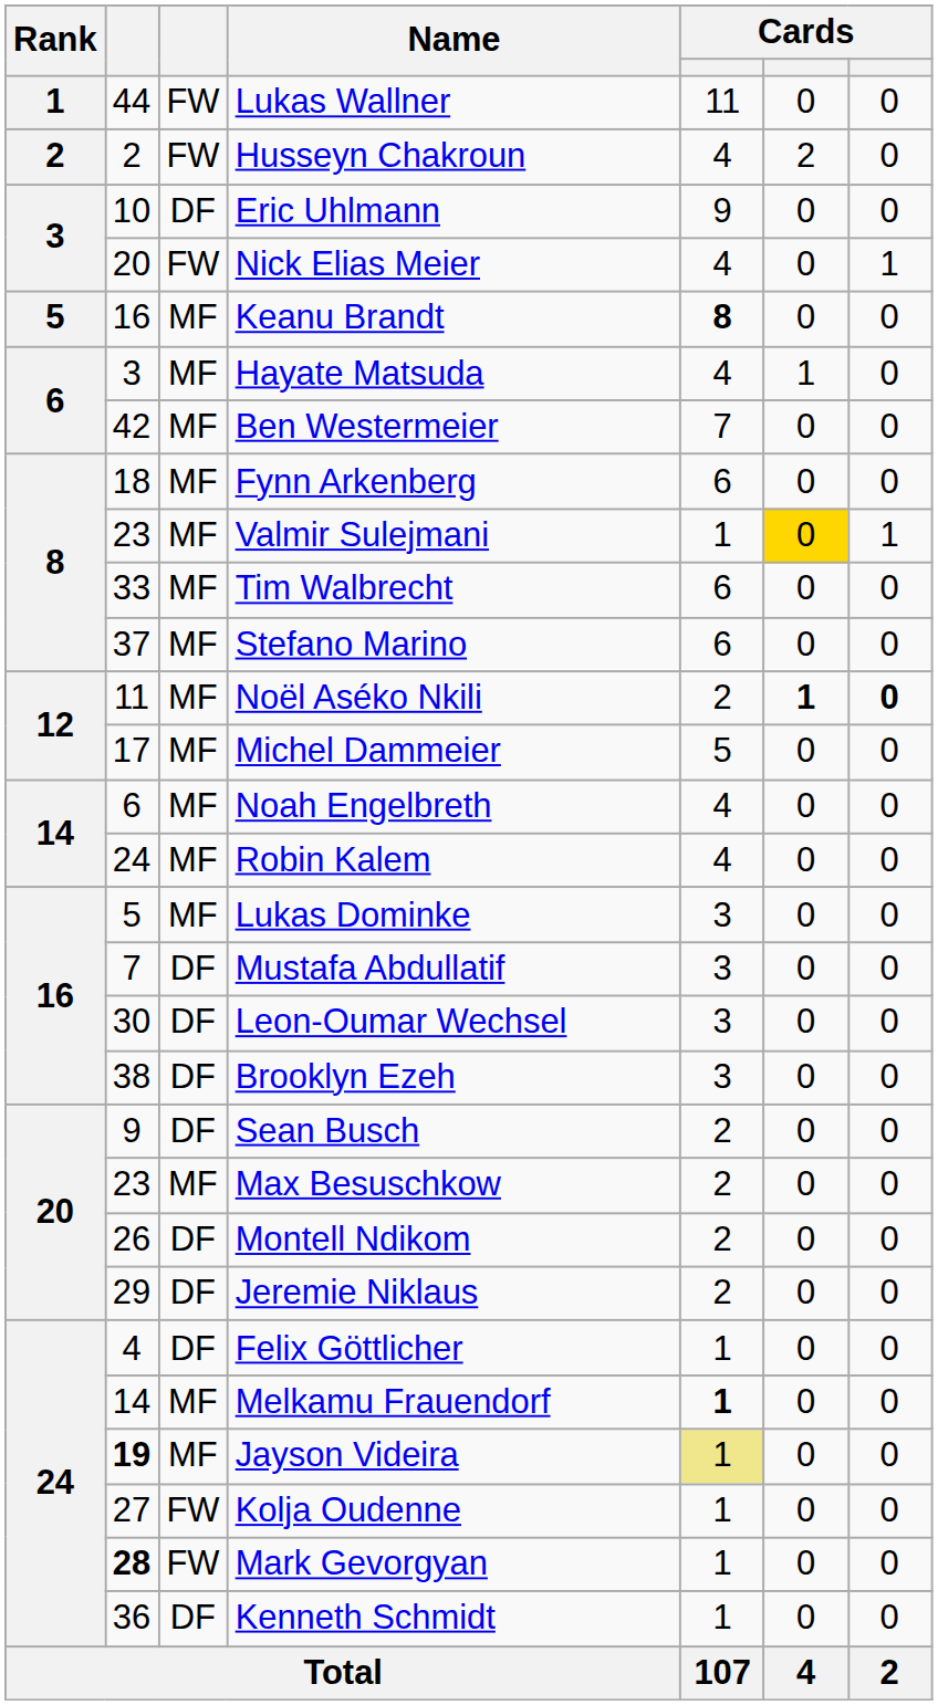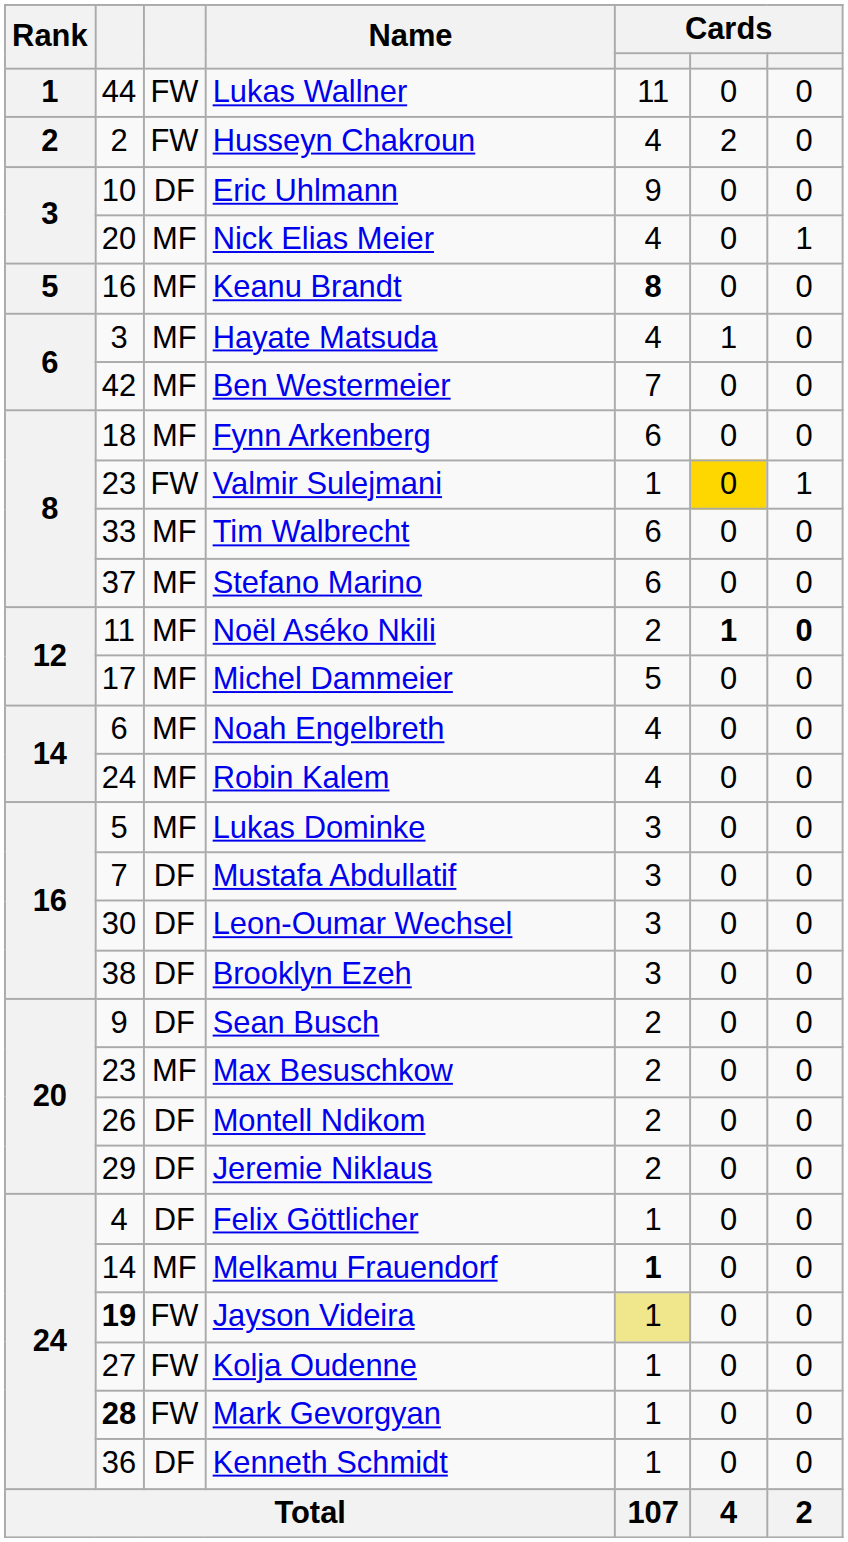 <table class="wikitable" style="text-align:center;">
 <tr>
 <th rowspan=2>Rank</th>
 <th rowspan=2></th>
 <th rowspan=2></th>
 <th rowspan=2 width=205>Name</th>
 <th colspan=3 width=110>Cards</th>
 </tr>
 <tr>
 <th width=30></th>
 <th width=30></th>
 <th width=30></th>
 </tr>
 <tr>
 <th>1</th>
 <td>44</td>
 <td>FW</td>
 <td align="left"> <a href='#'>Lukas Wallner</a></td>
 <td>11</td>
 <td>0</td>
 <td>0</td>
 </tr>
 <tr>
 <th>2</th>
 <td>2</td>
 <td>FW</td>
 <td align="left"> <a href='#'>Husseyn Chakroun</a></td>
 <td>4</td>
 <td>2</td>
 <td>0</td>
 </tr>
 <tr>
 <th rowspan=2>3</th>
 <td>10</td>
 <td>DF</td>
 <td align="left"> <a href='#'>Eric Uhlmann</a></td>
 <td>9</td>
 <td>0</td>
 <td>0</td>
 </tr>
 <tr>
 <td>20</td>
-<td>FW</td>
+<td>MF</td>
 <td align="left"> <a href='#'>Nick Elias Meier</a></td>
 <td>4</td>
 <td>0</td>
 <td>1</td>
 </tr>
 <tr>
 <th>5</th>
 <td>16</td>
 <td>MF</td>
 <td align="left"> <a href='#'>Keanu Brandt</a></td>
 <td><strong>8</strong></td>
 <td>0</td>
 <td>0</td>
 </tr>
 <tr>
 <th rowspan=2>6</th>
 <td>3</td>
 <td>MF</td>
 <td align="left"> <a href='#'>Hayate Matsuda</a></td>
 <td>4</td>
 <td>1</td>
 <td>0</td>
 </tr>
 <tr>
 <td>42</td>
 <td>MF</td>
 <td align="left"> <a href='#'>Ben Westermeier</a></td>
 <td>7</td>
 <td>0</td>
 <td>0</td>
 </tr>
 <tr>
 <th rowspan=4>8</th>
 <td>18</td>
 <td>MF</td>
 <td align="left"> <a href='#'>Fynn Arkenberg</a></td>
 <td>6</td>
 <td>0</td>
 <td>0</td>
 </tr>
 <tr>
 <td>23</td>
-<td>MF</td>
+<td>FW</td>
 <td align="left"> <a href='#'>Valmir Sulejmani</a></td>
 <td>1</td>
 <td style="background: gold;">0</td>
 <td>1</td>
 </tr>
 <tr>
 <td>33</td>
 <td>MF</td>
 <td align="left"> <a href='#'>Tim Walbrecht</a></td>
 <td>6</td>
 <td>0</td>
 <td>0</td>
 </tr>
 <tr>
 <td>37</td>
 <td>MF</td>
 <td align="left"> <a href='#'>Stefano Marino</a></td>
 <td>6</td>
 <td>0</td>
 <td>0</td>
 </tr>
 <tr>
 <th rowspan=2>12</th>
 <td>11</td>
 <td>MF</td>
 <td align="left"> <a href='#'>Noël Aséko Nkili</a></td>
 <td>2</td>
 <td><strong>1</strong></td>
 <td><strong>0</strong></td>
 </tr>
 <tr>
 <td>17</td>
 <td>MF</td>
 <td align="left"> <a href='#'>Michel Dammeier</a></td>
 <td>5</td>
 <td>0</td>
 <td>0</td>
 </tr>
 <tr>
 <th rowspan=2>14</th>
 <td>6</td>
 <td>MF</td>
 <td align="left"> <a href='#'>Noah Engelbreth</a></td>
 <td>4</td>
 <td>0</td>
 <td>0</td>
 </tr>
 <tr>
 <td>24</td>
 <td>MF</td>
 <td align="left"> <a href='#'>Robin Kalem</a></td>
 <td>4</td>
 <td>0</td>
 <td>0</td>
 </tr>
 <tr>
 <th rowspan=4>16</th>
 <td>5</td>
 <td>MF</td>
 <td align="left"> <a href='#'>Lukas Dominke</a></td>
 <td>3</td>
 <td>0</td>
 <td>0</td>
 </tr>
 <tr>
 <td>7</td>
 <td>DF</td>
 <td align="left"> <a href='#'>Mustafa Abdullatif</a></td>
 <td>3</td>
 <td>0</td>
 <td>0</td>
 </tr>
 <tr>
 <td>30</td>
 <td>DF</td>
 <td align="left"> <a href='#'>Leon-Oumar Wechsel</a></td>
 <td>3</td>
 <td>0</td>
 <td>0</td>
 </tr>
 <tr>
 <td>38</td>
 <td>DF</td>
 <td align="left"> <a href='#'>Brooklyn Ezeh</a></td>
 <td>3</td>
 <td>0</td>
 <td>0</td>
 </tr>
 <tr>
 <th rowspan=4>20</th>
 <td>9</td>
 <td>DF</td>
 <td align="left"> <a href='#'>Sean Busch</a></td>
 <td>2</td>
 <td>0</td>
 <td>0</td>
 </tr>
 <tr>
 <td>23</td>
 <td>MF</td>
 <td align="left"> <a href='#'>Max Besuschkow</a></td>
 <td>2</td>
 <td>0</td>
 <td>0</td>
 </tr>
 <tr>
 <td>26</td>
 <td>DF</td>
 <td align="left"> <a href='#'>Montell Ndikom</a></td>
 <td>2</td>
 <td>0</td>
 <td>0</td>
 </tr>
 <tr>
 <td>29</td>
 <td>DF</td>
 <td align="left"> <a href='#'>Jeremie Niklaus</a></td>
 <td>2</td>
 <td>0</td>
 <td>0</td>
 </tr>
 <tr>
 <th rowspan=6>24</th>
 <td>4</td>
 <td>DF</td>
 <td align="left"> <a href='#'>Felix Göttlicher</a></td>
 <td>1</td>
 <td>0</td>
 <td>0</td>
 </tr>
 <tr>
 <td>14</td>
 <td>MF</td>
 <td align="left"> <a href='#'>Melkamu Frauendorf</a></td>
 <td><strong>1</strong></td>
 <td>0</td>
 <td>0</td>
 </tr>
 <tr>
 <td><strong>19</strong></td>
-<td>MF</td>
+<td>FW</td>
 <td align="left"> <a href='#'>Jayson Videira</a></td>
 <td style="background: khaki;">1</td>
 <td>0</td>
 <td>0</td>
 </tr>
 <tr>
 <td>27</td>
 <td>FW</td>
 <td align="left"> <a href='#'>Kolja Oudenne</a></td>
 <td>1</td>
 <td>0</td>
 <td>0</td>
 </tr>
 <tr>
 <td><strong>28</strong></td>
 <td>FW</td>
 <td align="left"> <a href='#'>Mark Gevorgyan</a></td>
 <td>1</td>
 <td>0</td>
 <td>0</td>
 </tr>
 <tr>
 <td>36</td>
 <td>DF</td>
 <td align="left"> <a href='#'>Kenneth Schmidt</a></td>
 <td>1</td>
 <td>0</td>
 <td>0</td>
 </tr>
 <tr>
 <th colspan="4">Total</th>
 <th>107</th>
 <th>4</th>
 <th>2</th>
 </tr>
 </table>
